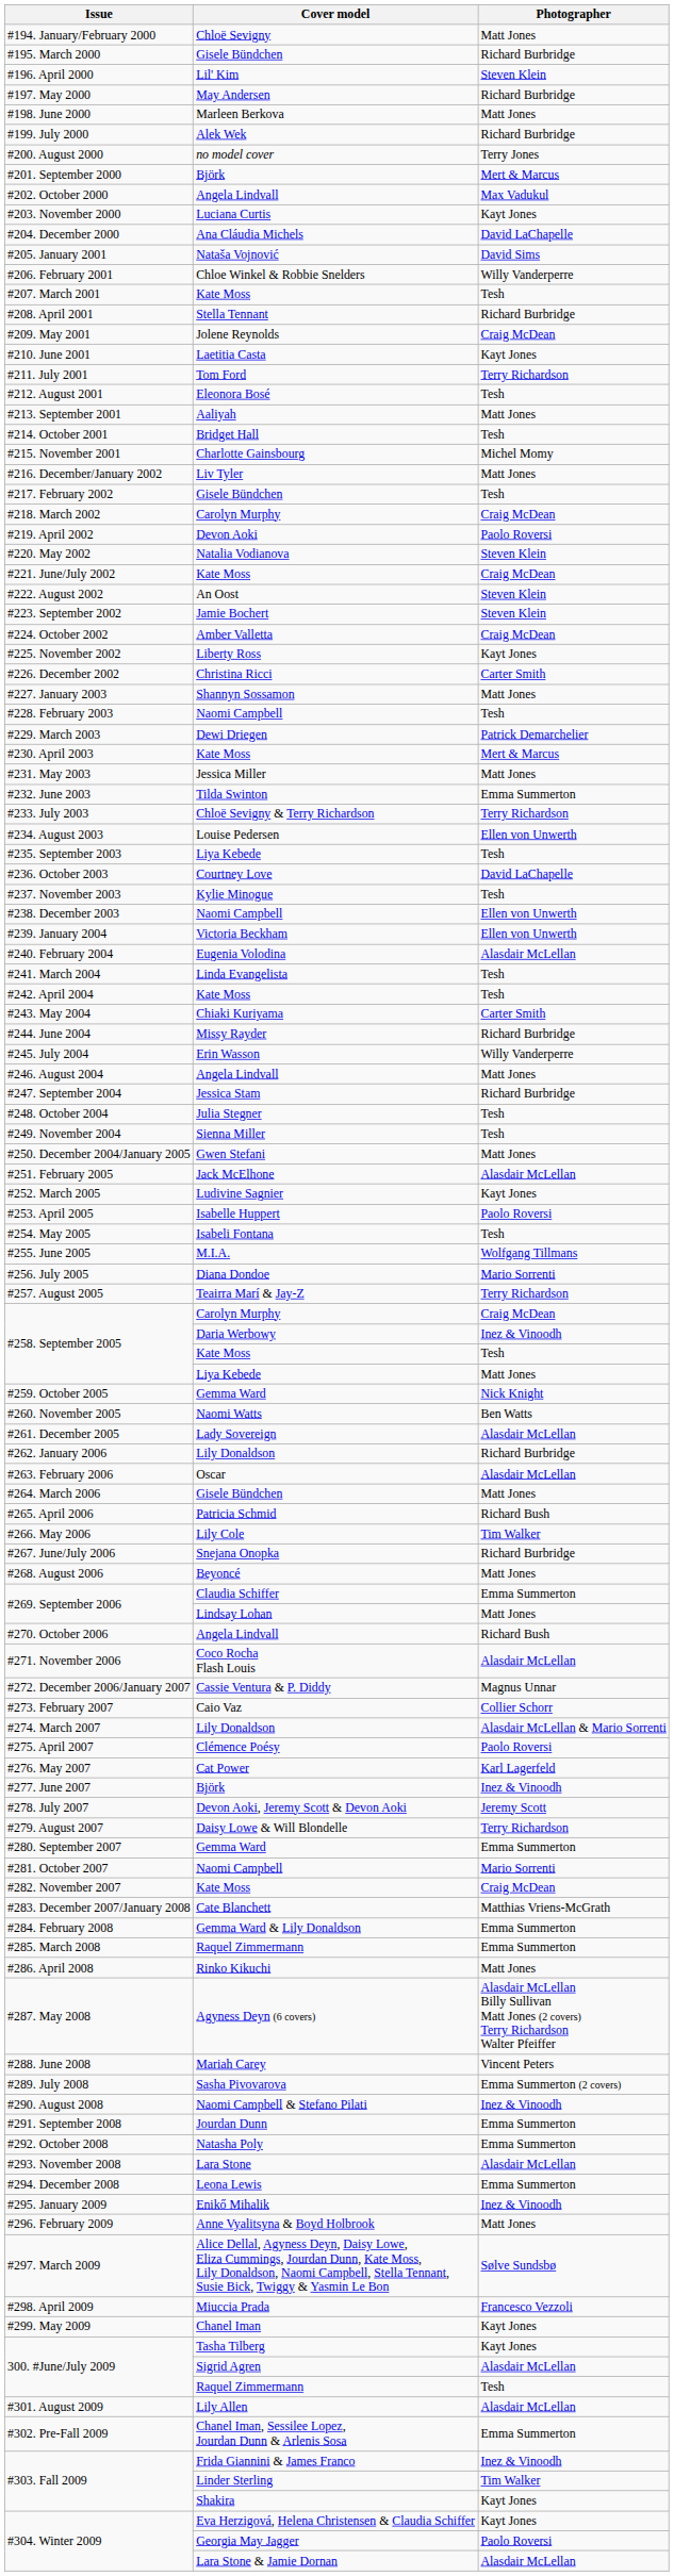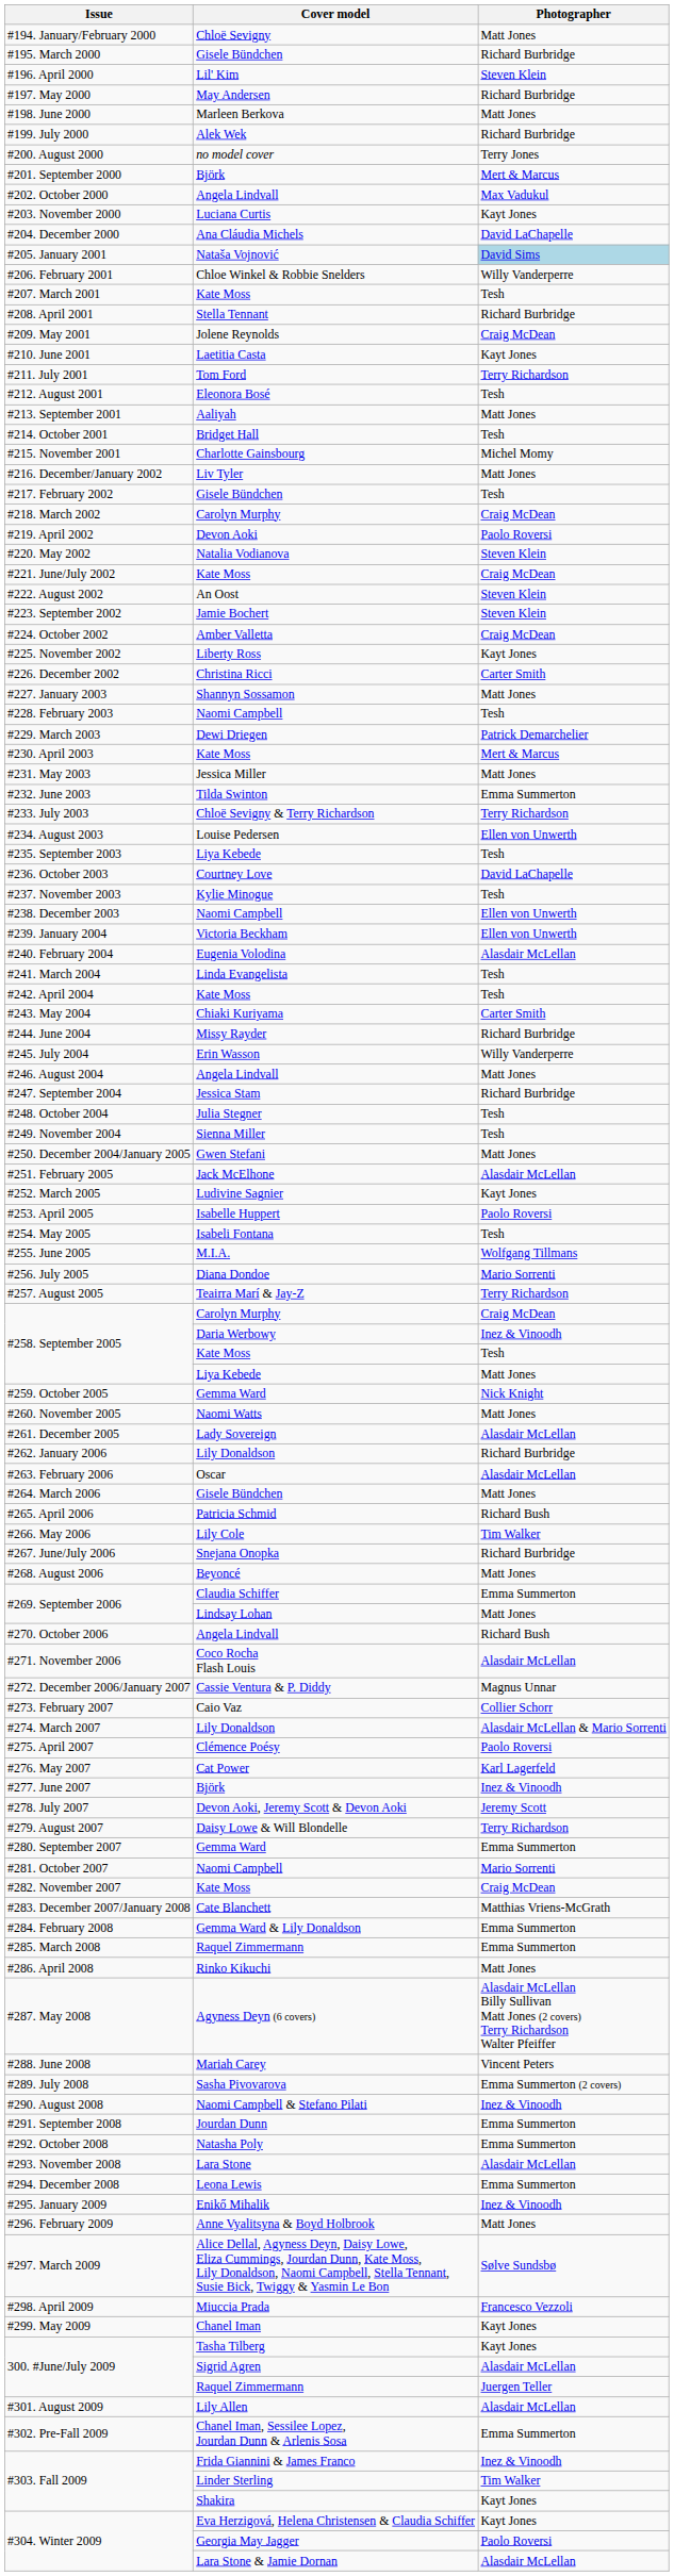 <table class="sortable wikitable">
 <tr>
 <th style="text-align:center;">Issue</th>
 <th style="text-align:center;">Cover model</th>
 <th style="text-align:center;">Photographer</th>
 </tr>
 <tr>
 <td>#194. January/February 2000</td>
 <td><a href='#'>Chloë Sevigny</a></td>
 <td>Matt Jones</td>
 </tr>
 <tr>
 <td>#195. March 2000</td>
 <td><a href='#'>Gisele Bündchen</a></td>
 <td>Richard Burbridge</td>
 </tr>
 <tr>
 <td>#196. April 2000</td>
 <td><a href='#'>Lil' Kim</a></td>
 <td><a href='#'>Steven Klein</a></td>
 </tr>
 <tr>
 <td>#197. May 2000</td>
 <td><a href='#'>May Andersen</a></td>
 <td>Richard Burbridge</td>
 </tr>
 <tr>
 <td>#198. June 2000</td>
 <td>Marleen Berkova</td>
 <td>Matt Jones</td>
 </tr>
 <tr>
 <td>#199. July 2000</td>
 <td><a href='#'>Alek Wek</a></td>
 <td>Richard Burbridge</td>
 </tr>
 <tr>
 <td>#200. August 2000</td>
 <td><em>no model cover</em></td>
 <td>Terry Jones</td>
 </tr>
 <tr>
 <td>#201. September 2000</td>
 <td><a href='#'>Björk</a></td>
 <td><a href='#'>Mert & Marcus</a></td>
 </tr>
 <tr>
 <td>#202. October 2000</td>
 <td><a href='#'>Angela Lindvall</a></td>
 <td><a href='#'>Max Vadukul</a></td>
 </tr>
 <tr>
 <td>#203. November 2000</td>
 <td><a href='#'>Luciana Curtis</a></td>
 <td>Kayt Jones</td>
 </tr>
 <tr>
 <td>#204. December 2000</td>
 <td><a href='#'>Ana Cláudia Michels</a></td>
 <td><a href='#'>David LaChapelle</a></td>
 </tr>
 <tr>
 <td>#205. January 2001</td>
 <td><a href='#'>Nataša Vojnović</a></td>
-<td><a href='#'>David Sims</a></td>
+<td style="background: lightblue;"><a href='#'>David Sims</a></td>
 </tr>
 <tr>
 <td>#206. February 2001</td>
 <td>Chloe Winkel & Robbie Snelders</td>
 <td>Willy Vanderperre</td>
 </tr>
 <tr>
 <td>#207. March 2001</td>
 <td><a href='#'>Kate Moss</a></td>
 <td>Tesh</td>
 </tr>
 <tr>
 <td>#208. April 2001</td>
 <td><a href='#'>Stella Tennant</a></td>
 <td>Richard Burbridge</td>
 </tr>
 <tr>
 <td>#209. May 2001</td>
 <td>Jolene Reynolds</td>
 <td><a href='#'>Craig McDean</a></td>
 </tr>
 <tr>
 <td>#210. June 2001</td>
 <td><a href='#'>Laetitia Casta</a></td>
 <td>Kayt Jones</td>
 </tr>
 <tr>
 <td>#211. July 2001</td>
 <td><a href='#'>Tom Ford</a></td>
 <td><a href='#'>Terry Richardson</a></td>
 </tr>
 <tr>
 <td>#212. August 2001</td>
 <td><a href='#'>Eleonora Bosé</a></td>
 <td>Tesh</td>
 </tr>
 <tr>
 <td>#213. September 2001</td>
 <td><a href='#'>Aaliyah</a></td>
 <td>Matt Jones</td>
 </tr>
 <tr>
 <td>#214. October 2001</td>
 <td><a href='#'>Bridget Hall</a></td>
 <td>Tesh</td>
 </tr>
 <tr>
 <td>#215. November 2001</td>
 <td><a href='#'>Charlotte Gainsbourg</a></td>
 <td>Michel Momy</td>
 </tr>
 <tr>
 <td>#216. December/January 2002</td>
 <td><a href='#'>Liv Tyler</a></td>
 <td>Matt Jones</td>
 </tr>
 <tr>
 <td>#217. February 2002</td>
 <td><a href='#'>Gisele Bündchen</a></td>
 <td>Tesh</td>
 </tr>
 <tr>
 <td>#218. March 2002</td>
 <td><a href='#'>Carolyn Murphy</a></td>
 <td><a href='#'>Craig McDean</a></td>
 </tr>
 <tr>
 <td>#219. April 2002</td>
 <td><a href='#'>Devon Aoki</a></td>
 <td><a href='#'>Paolo Roversi</a></td>
 </tr>
 <tr>
 <td>#220. May 2002</td>
 <td><a href='#'>Natalia Vodianova</a></td>
 <td><a href='#'>Steven Klein</a></td>
 </tr>
 <tr>
 <td>#221. June/July 2002</td>
 <td><a href='#'>Kate Moss</a></td>
 <td><a href='#'>Craig McDean</a></td>
 </tr>
 <tr>
 <td>#222. August 2002</td>
 <td>An Oost</td>
 <td><a href='#'>Steven Klein</a></td>
 </tr>
 <tr>
 <td>#223. September 2002</td>
 <td><a href='#'>Jamie Bochert</a></td>
 <td><a href='#'>Steven Klein</a></td>
 </tr>
 <tr>
 <td>#224. October 2002</td>
 <td><a href='#'>Amber Valletta</a></td>
 <td><a href='#'>Craig McDean</a></td>
 </tr>
 <tr>
 <td>#225. November 2002</td>
 <td><a href='#'>Liberty Ross</a></td>
 <td>Kayt Jones</td>
 </tr>
 <tr>
 <td>#226. December 2002</td>
 <td><a href='#'>Christina Ricci</a></td>
 <td><a href='#'>Carter Smith</a></td>
 </tr>
 <tr>
 <td>#227. January 2003</td>
 <td><a href='#'>Shannyn Sossamon</a></td>
 <td>Matt Jones</td>
 </tr>
 <tr>
 <td>#228. February 2003</td>
 <td><a href='#'>Naomi Campbell</a></td>
 <td>Tesh</td>
 </tr>
 <tr>
 <td>#229. March 2003</td>
 <td><a href='#'>Dewi Driegen</a></td>
 <td><a href='#'>Patrick Demarchelier</a></td>
 </tr>
 <tr>
 <td>#230. April 2003</td>
 <td><a href='#'>Kate Moss</a></td>
 <td><a href='#'>Mert & Marcus</a></td>
 </tr>
 <tr>
 <td>#231. May 2003</td>
 <td>Jessica Miller</td>
 <td>Matt Jones</td>
 </tr>
 <tr>
 <td>#232. June 2003</td>
 <td><a href='#'>Tilda Swinton</a></td>
 <td>Emma Summerton</td>
 </tr>
 <tr>
 <td>#233. July 2003</td>
 <td><a href='#'>Chloë Sevigny</a> & <a href='#'>Terry Richardson</a></td>
 <td><a href='#'>Terry Richardson</a></td>
 </tr>
 <tr>
 <td>#234. August 2003</td>
 <td>Louise Pedersen</td>
 <td><a href='#'>Ellen von Unwerth</a></td>
 </tr>
 <tr>
 <td>#235. September 2003</td>
 <td><a href='#'>Liya Kebede</a></td>
 <td>Tesh</td>
 </tr>
 <tr>
 <td>#236. October 2003</td>
 <td><a href='#'>Courtney Love</a></td>
 <td><a href='#'>David LaChapelle</a></td>
 </tr>
 <tr>
 <td>#237. November 2003</td>
 <td><a href='#'>Kylie Minogue</a></td>
 <td>Tesh</td>
 </tr>
 <tr>
 <td>#238. December 2003</td>
 <td><a href='#'>Naomi Campbell</a></td>
 <td><a href='#'>Ellen von Unwerth</a></td>
 </tr>
 <tr>
 <td>#239. January 2004</td>
 <td><a href='#'>Victoria Beckham</a></td>
 <td><a href='#'>Ellen von Unwerth</a></td>
 </tr>
 <tr>
 <td>#240. February 2004</td>
 <td><a href='#'>Eugenia Volodina</a></td>
 <td><a href='#'>Alasdair McLellan</a></td>
 </tr>
 <tr>
 <td>#241. March 2004</td>
 <td><a href='#'>Linda Evangelista</a></td>
 <td>Tesh</td>
 </tr>
 <tr>
 <td>#242. April 2004</td>
 <td><a href='#'>Kate Moss</a></td>
 <td>Tesh</td>
 </tr>
 <tr>
 <td>#243. May 2004</td>
 <td><a href='#'>Chiaki Kuriyama</a></td>
 <td><a href='#'>Carter Smith</a></td>
 </tr>
 <tr>
 <td>#244. June 2004</td>
 <td><a href='#'>Missy Rayder</a></td>
 <td>Richard Burbridge</td>
 </tr>
 <tr>
 <td>#245. July 2004</td>
 <td><a href='#'>Erin Wasson</a></td>
 <td>Willy Vanderperre</td>
 </tr>
 <tr>
 <td>#246. August 2004</td>
 <td><a href='#'>Angela Lindvall</a></td>
 <td>Matt Jones</td>
 </tr>
 <tr>
 <td>#247. September 2004</td>
 <td><a href='#'>Jessica Stam</a></td>
 <td>Richard Burbridge</td>
 </tr>
 <tr>
 <td>#248. October 2004</td>
 <td><a href='#'>Julia Stegner</a></td>
 <td>Tesh</td>
 </tr>
 <tr>
 <td>#249. November 2004</td>
 <td><a href='#'>Sienna Miller</a></td>
 <td>Tesh</td>
 </tr>
 <tr>
 <td>#250. December 2004/January 2005</td>
 <td><a href='#'>Gwen Stefani</a></td>
 <td>Matt Jones</td>
 </tr>
 <tr>
 <td>#251. February 2005</td>
 <td><a href='#'>Jack McElhone</a></td>
 <td><a href='#'>Alasdair McLellan</a></td>
 </tr>
 <tr>
 <td>#252. March 2005</td>
 <td><a href='#'>Ludivine Sagnier</a></td>
 <td>Kayt Jones</td>
 </tr>
 <tr>
 <td>#253. April 2005</td>
 <td><a href='#'>Isabelle Huppert</a></td>
 <td><a href='#'>Paolo Roversi</a></td>
 </tr>
 <tr>
 <td>#254. May 2005</td>
 <td><a href='#'>Isabeli Fontana</a></td>
 <td>Tesh</td>
 </tr>
 <tr>
 <td>#255. June 2005</td>
 <td><a href='#'>M.I.A.</a></td>
 <td><a href='#'>Wolfgang Tillmans</a></td>
 </tr>
 <tr>
 <td>#256. July 2005</td>
 <td><a href='#'>Diana Dondoe</a></td>
 <td><a href='#'>Mario Sorrenti</a></td>
 </tr>
 <tr>
 <td>#257. August 2005</td>
 <td><a href='#'>Teairra Marí</a> & <a href='#'>Jay-Z</a></td>
 <td><a href='#'>Terry Richardson</a></td>
 </tr>
 <tr>
 <td rowspan=4>#258. September 2005</td>
 <td><a href='#'>Carolyn Murphy</a></td>
 <td><a href='#'>Craig McDean</a></td>
 </tr>
 <tr>
 <td><a href='#'>Daria Werbowy</a></td>
 <td><a href='#'>Inez & Vinoodh</a></td>
 </tr>
 <tr>
 <td><a href='#'>Kate Moss</a></td>
 <td>Tesh</td>
 </tr>
 <tr>
 <td><a href='#'>Liya Kebede</a></td>
 <td>Matt Jones</td>
 </tr>
 <tr>
 <td>#259. October 2005</td>
 <td><a href='#'>Gemma Ward</a></td>
 <td><a href='#'>Nick Knight</a></td>
 </tr>
 <tr>
 <td>#260. November 2005</td>
 <td><a href='#'>Naomi Watts</a></td>
-<td>Ben Watts</td>
+<td>Matt Jones</td>
 </tr>
 <tr>
 <td>#261. December 2005</td>
 <td><a href='#'>Lady Sovereign</a></td>
 <td><a href='#'>Alasdair McLellan</a></td>
 </tr>
 <tr>
 <td>#262. January 2006</td>
 <td><a href='#'>Lily Donaldson</a></td>
 <td>Richard Burbridge</td>
 </tr>
 <tr>
 <td>#263. February 2006</td>
 <td>Oscar</td>
 <td><a href='#'>Alasdair McLellan</a></td>
 </tr>
 <tr>
 <td>#264. March 2006</td>
 <td><a href='#'>Gisele Bündchen</a></td>
 <td>Matt Jones</td>
 </tr>
 <tr>
 <td>#265. April 2006</td>
 <td><a href='#'>Patricia Schmid</a></td>
 <td>Richard Bush</td>
 </tr>
 <tr>
 <td>#266. May 2006</td>
 <td><a href='#'>Lily Cole</a></td>
 <td><a href='#'>Tim Walker</a></td>
 </tr>
 <tr>
 <td>#267. June/July 2006</td>
 <td><a href='#'>Snejana Onopka</a></td>
 <td>Richard Burbridge</td>
 </tr>
 <tr>
 <td>#268. August 2006</td>
 <td><a href='#'>Beyoncé</a></td>
 <td>Matt Jones</td>
 </tr>
 <tr>
 <td rowspan=2>#269. September 2006</td>
 <td><a href='#'>Claudia Schiffer</a></td>
 <td>Emma Summerton</td>
 </tr>
 <tr>
 <td><a href='#'>Lindsay Lohan</a></td>
 <td>Matt Jones</td>
 </tr>
 <tr>
 <td>#270. October 2006</td>
 <td><a href='#'>Angela Lindvall</a></td>
 <td>Richard Bush</td>
 </tr>
 <tr>
 <td>#271. November 2006</td>
 <td><a href='#'>Coco Rocha</a><br>Flash Louis</td>
 <td><a href='#'>Alasdair McLellan</a></td>
 </tr>
 <tr>
 <td>#272. December 2006/January 2007</td>
 <td><a href='#'>Cassie Ventura</a> & <a href='#'>P. Diddy</a></td>
 <td>Magnus Unnar</td>
 </tr>
 <tr>
 <td>#273. February 2007</td>
 <td>Caio Vaz</td>
 <td><a href='#'>Collier Schorr</a></td>
 </tr>
 <tr>
 <td>#274. March 2007</td>
 <td><a href='#'>Lily Donaldson</a></td>
 <td><a href='#'>Alasdair McLellan</a> & <a href='#'>Mario Sorrenti</a></td>
 </tr>
 <tr>
 <td>#275. April 2007</td>
 <td><a href='#'>Clémence Poésy</a></td>
 <td><a href='#'>Paolo Roversi</a></td>
 </tr>
 <tr>
 <td>#276. May 2007</td>
 <td><a href='#'>Cat Power</a></td>
 <td><a href='#'>Karl Lagerfeld</a></td>
 </tr>
 <tr>
 <td>#277. June 2007</td>
 <td><a href='#'>Björk</a></td>
 <td><a href='#'>Inez & Vinoodh</a></td>
 </tr>
 <tr>
 <td>#278. July 2007</td>
 <td><a href='#'>Devon Aoki</a>, <a href='#'>Jeremy Scott</a> & <a href='#'>Devon Aoki</a></td>
 <td><a href='#'>Jeremy Scott</a></td>
 </tr>
 <tr>
 <td>#279. August 2007</td>
 <td><a href='#'>Daisy Lowe</a> & Will Blondelle</td>
 <td><a href='#'>Terry Richardson</a></td>
 </tr>
 <tr>
 <td>#280. September 2007</td>
 <td><a href='#'>Gemma Ward</a></td>
 <td>Emma Summerton</td>
 </tr>
 <tr>
 <td>#281. October 2007</td>
 <td><a href='#'>Naomi Campbell</a></td>
 <td><a href='#'>Mario Sorrenti</a></td>
 </tr>
 <tr>
 <td>#282. November 2007</td>
 <td><a href='#'>Kate Moss</a></td>
 <td><a href='#'>Craig McDean</a></td>
 </tr>
 <tr>
 <td>#283. December 2007/January 2008</td>
 <td><a href='#'>Cate Blanchett</a></td>
 <td>Matthias Vriens-McGrath</td>
 </tr>
 <tr>
 <td>#284. February 2008</td>
 <td><a href='#'>Gemma Ward</a> & <a href='#'>Lily Donaldson</a></td>
 <td>Emma Summerton</td>
 </tr>
 <tr>
 <td>#285. March 2008</td>
 <td><a href='#'>Raquel Zimmermann</a></td>
 <td>Emma Summerton</td>
 </tr>
 <tr>
 <td>#286. April 2008</td>
 <td><a href='#'>Rinko Kikuchi</a></td>
 <td>Matt Jones</td>
 </tr>
 <tr>
 <td>#287. May 2008</td>
 <td><a href='#'>Agyness Deyn</a> <small>(6 covers)</small></td>
 <td><a href='#'>Alasdair McLellan</a> <br> Billy Sullivan <br> Matt Jones <small>(2 covers)</small> <br> <a href='#'>Terry Richardson</a> <br> Walter Pfeiffer</td>
 </tr>
 <tr>
 <td>#288. June 2008</td>
 <td><a href='#'>Mariah Carey</a></td>
 <td>Vincent Peters</td>
 </tr>
 <tr>
 <td>#289. July 2008</td>
 <td><a href='#'>Sasha Pivovarova</a></td>
 <td>Emma Summerton <small>(2 covers)</small></td>
 </tr>
 <tr>
 <td>#290. August 2008</td>
 <td><a href='#'>Naomi Campbell</a> & <a href='#'>Stefano Pilati</a></td>
 <td><a href='#'>Inez & Vinoodh</a></td>
 </tr>
 <tr>
 <td>#291. September 2008</td>
 <td><a href='#'>Jourdan Dunn</a></td>
 <td>Emma Summerton</td>
 </tr>
 <tr>
 <td>#292. October 2008</td>
 <td><a href='#'>Natasha Poly</a></td>
 <td>Emma Summerton</td>
 </tr>
 <tr>
 <td>#293. November 2008</td>
 <td><a href='#'>Lara Stone</a></td>
 <td><a href='#'>Alasdair McLellan</a></td>
 </tr>
 <tr>
 <td>#294. December 2008</td>
 <td><a href='#'>Leona Lewis</a></td>
 <td>Emma Summerton</td>
 </tr>
 <tr>
 <td>#295. January 2009</td>
 <td><a href='#'>Enikő Mihalik</a></td>
 <td><a href='#'>Inez & Vinoodh</a></td>
 </tr>
 <tr>
 <td>#296. February 2009</td>
 <td><a href='#'>Anne Vyalitsyna</a> & <a href='#'>Boyd Holbrook</a></td>
 <td>Matt Jones</td>
 </tr>
 <tr>
 <td>#297. March 2009</td>
 <td><a href='#'>Alice Dellal</a>, <a href='#'>Agyness Deyn</a>, <a href='#'>Daisy Lowe</a>,<br><a href='#'>Eliza Cummings</a>, <a href='#'>Jourdan Dunn</a>, <a href='#'>Kate Moss</a>,<br><a href='#'>Lily Donaldson</a>, <a href='#'>Naomi Campbell</a>, <a href='#'>Stella Tennant</a>,<br><a href='#'>Susie Bick</a>, <a href='#'>Twiggy</a> & <a href='#'>Yasmin Le Bon</a></td>
 <td><a href='#'>Sølve Sundsbø</a></td>
 </tr>
 <tr>
 <td>#298. April 2009</td>
 <td><a href='#'>Miuccia Prada</a></td>
 <td><a href='#'>Francesco Vezzoli</a></td>
 </tr>
 <tr>
 <td>#299. May 2009</td>
 <td><a href='#'>Chanel Iman</a></td>
 <td>Kayt Jones</td>
 </tr>
 <tr>
 <td rowspan=3>300. #June/July 2009</td>
 <td><a href='#'>Tasha Tilberg</a></td>
 <td>Kayt Jones</td>
 </tr>
 <tr>
 <td><a href='#'>Sigrid Agren</a></td>
 <td><a href='#'>Alasdair McLellan</a></td>
 </tr>
 <tr>
 <td><a href='#'>Raquel Zimmermann</a></td>
-<td>Tesh</td>
+<td><a href='#'>Juergen Teller</a></td>
 </tr>
 <tr>
 <td>#301. August 2009</td>
 <td><a href='#'>Lily Allen</a></td>
 <td><a href='#'>Alasdair McLellan</a></td>
 </tr>
 <tr>
 <td>#302. Pre-Fall 2009</td>
 <td><a href='#'>Chanel Iman</a>, <a href='#'>Sessilee Lopez</a>,<br><a href='#'>Jourdan Dunn</a> & <a href='#'>Arlenis Sosa</a></td>
 <td>Emma Summerton</td>
 </tr>
 <tr>
 <td rowspan=3>#303. Fall 2009</td>
 <td><a href='#'>Frida Giannini</a> & <a href='#'>James Franco</a></td>
 <td><a href='#'>Inez & Vinoodh</a></td>
 </tr>
 <tr>
 <td><a href='#'>Linder Sterling</a></td>
 <td><a href='#'>Tim Walker</a></td>
 </tr>
 <tr>
 <td><a href='#'>Shakira</a></td>
 <td>Kayt Jones</td>
 </tr>
 <tr>
 <td rowspan=3>#304. Winter 2009</td>
 <td><a href='#'>Eva Herzigová</a>, <a href='#'>Helena Christensen</a> & <a href='#'>Claudia Schiffer</a></td>
 <td>Kayt Jones</td>
 </tr>
 <tr>
 <td><a href='#'>Georgia May Jagger</a></td>
 <td><a href='#'>Paolo Roversi</a></td>
 </tr>
 <tr>
 <td><a href='#'>Lara Stone</a> & <a href='#'>Jamie Dornan</a></td>
 <td><a href='#'>Alasdair McLellan</a></td>
 </tr>
 </table>
